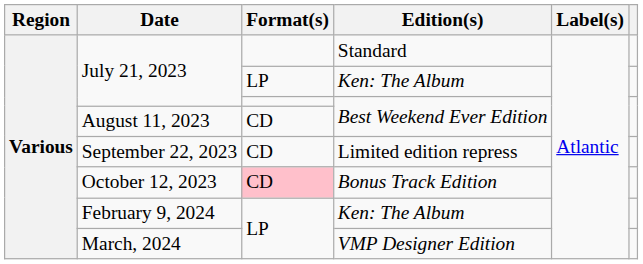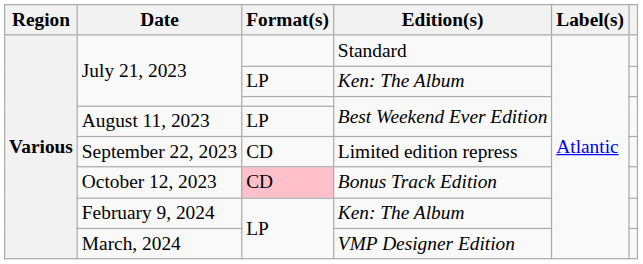 <table class="wikitable plainrowheaders">
 <tr>
 <th scope="col">Region</th>
 <th scope="col">Date</th>
 <th scope="col">Format(s)</th>
 <th scope="col">Edition(s)</th>
 <th scope="col">Label(s)</th>
 <th scope="col"></th>
 </tr>
 <tr>
 <th scope="row" rowspan="8">Various</th>
 <td rowspan="3">July 21, 2023</td>
 <td></td>
 <td>Standard</td>
 <td rowspan="8"><a href='#'>Atlantic</a></td>
 <td style="text-align:center;"></td>
 </tr>
 <tr>
 <td>LP</td>
 <td><em>Ken: The Album</em></td>
 <td style="text-align:center;"></td>
 </tr>
 <tr>
 <td></td>
 <td rowspan="2"><em>Best Weekend Ever Edition</em></td>
 <td rowspan="2" style="text-align:center;"></td>
 </tr>
 <tr>
 <td>August 11, 2023</td>
-<td>CD</td>
+<td>LP</td>
 </tr>
 <tr>
 <td>September 22, 2023</td>
 <td>CD</td>
 <td>Limited edition repress</td>
 <td style="text-align:center;"></td>
 </tr>
 <tr>
 <td>October 12, 2023</td>
 <td style="background: pink;">CD</td>
 <td><em>Bonus Track Edition</em></td>
 <td style="text-align:center;"></td>
 </tr>
 <tr>
 <td>February 9, 2024</td>
 <td rowspan="2">LP</td>
 <td><em>Ken: The Album</em></td>
 <td style="text-align:center;"></td>
 </tr>
 <tr>
 <td>March, 2024</td>
 <td><em>VMP Designer Edition</em></td>
 <td style="text-align:center;"></td>
 </tr>
 </table>
